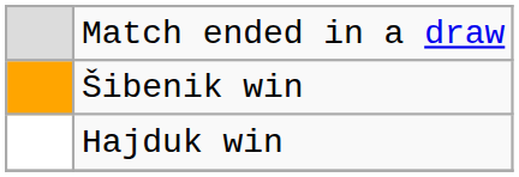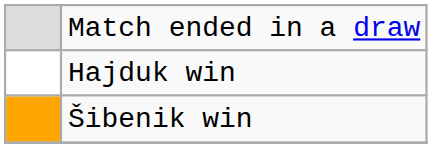 <table class="wikitable">
 <tr>
 <th width="20" style="background-color:#DCDCDC">  </th>
 <td>Match ended in a <a href='#'>draw</a></td>
 </tr>
 <tr>
+<td style="background-color:#FFFFFF"></td>
+<td>Hajduk win</td>
+</tr>
+<tr>
 <td style="background-color:#FFA500"></td>
 <td>Šibenik win</td>
 </tr>
 <tr>
-<td style="background-color:#FFFFFF"></td>
-<td>Hajduk win</td>
-</tr>
-<tr>
 </tr>
 </table>
